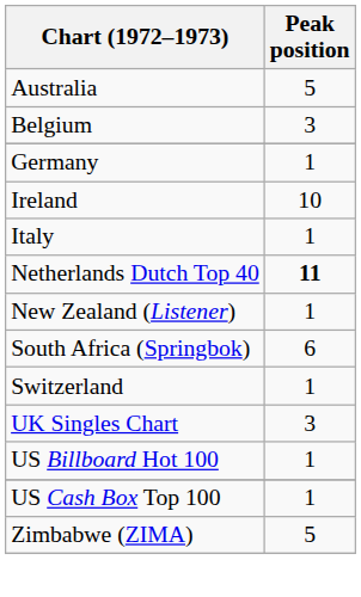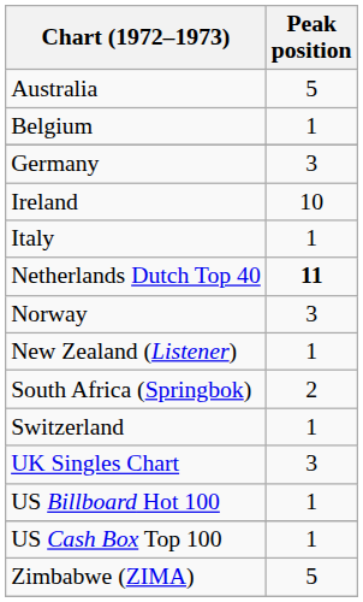 <table class="wikitable sortable">
 <tr>
 <th>Chart (1972–1973)</th>
 <th>Peak<br>position</th>
 </tr>
 <tr>
 <td>Australia</td>
 <td style="text-align:center;">5</td>
 </tr>
 <tr>
 <td>Belgium</td>
-<td style="text-align:center;">3</td>
+<td style="text-align:center;">1</td>
 </tr>
 <tr>
 </tr>
 <tr>
 <td>Germany</td>
-<td style="text-align:center;">1</td>
+<td style="text-align:center;">3</td>
 </tr>
 <tr>
 <td>Ireland</td>
 <td style="text-align:center;">10</td>
 </tr>
 <tr>
 <td>Italy</td>
 <td style="text-align:center;">1</td>
 </tr>
 <tr>
 <td>Netherlands <a href='#'>Dutch Top 40</a></td>
 <td style="text-align:center;"><strong>11</strong></td>
 </tr>
 <tr>
+<td>Norway</td>
+<td style="text-align:center;">3</td>
+</tr>
+<tr>
 <td>New Zealand (<a href='#'><em>Listener</em></a>)</td>
 <td style="text-align:center;">1</td>
 </tr>
 <tr>
 <td>South Africa (<a href='#'>Springbok</a>)</td>
-<td style="text-align:center;">6</td>
+<td style="text-align:center;">2</td>
 </tr>
 <tr>
 <td>Switzerland</td>
 <td style="text-align:center;">1</td>
 </tr>
 <tr>
 <td><a href='#'>UK Singles Chart</a></td>
 <td style="text-align:center;">3</td>
 </tr>
 <tr>
 <td>US <a href='#'><em>Billboard</em> Hot 100</a></td>
 <td style="text-align:center;">1</td>
 </tr>
 <tr>
 </tr>
 <tr>
 <td>US <em><a href='#'>Cash Box</a></em> Top 100</td>
 <td style="text-align:center;">1</td>
 </tr>
 <tr>
 <td>Zimbabwe (<a href='#'>ZIMA</a>)</td>
 <td align="center">5</td>
 </tr>
 <tr>
 </tr>
 </table>
